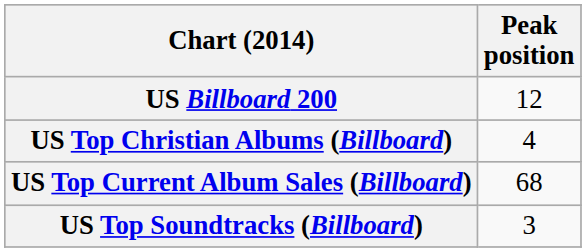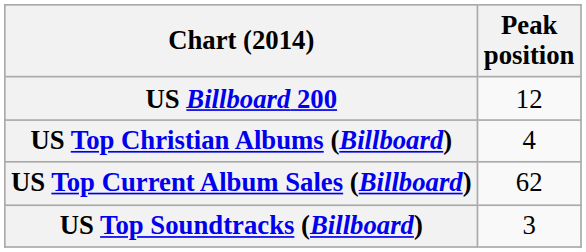 <table class="wikitable sortable plainrowheaders" style="text-align:center">
 <tr>
 <th scope="col">Chart (2014)</th>
 <th scope="col">Peak<br>position</th>
 </tr>
 <tr>
 <th scope="row">US <a href='#'><em>Billboard</em> 200</a></th>
 <td>12</td>
 </tr>
 <tr>
 <th scope="row">US <a href='#'>Top Christian Albums</a> (<em><a href='#'>Billboard</a></em>)</th>
 <td>4</td>
 </tr>
 <tr>
 <th scope="row">US <a href='#'>Top Current Album Sales</a> (<em><a href='#'>Billboard</a></em>)</th>
-<td>68</td>
+<td>62</td>
 </tr>
 <tr>
 <th scope="row">US <a href='#'>Top Soundtracks</a> (<em><a href='#'>Billboard</a></em>)</th>
 <td>3</td>
 </tr>
 </table>
